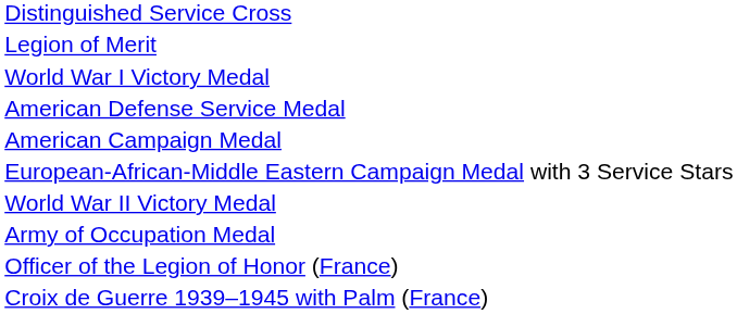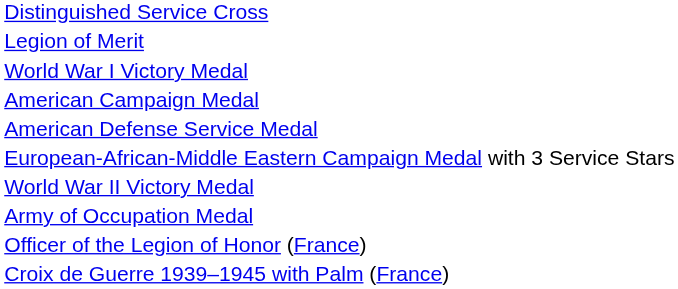 <table>
 <tr>
 <td></td>
 <td><a href='#'>Distinguished Service Cross</a></td>
 </tr>
 <tr>
 <td></td>
 <td><a href='#'>Legion of Merit</a></td>
 </tr>
 <tr>
 <td></td>
 <td><a href='#'>World War I Victory Medal</a></td>
 </tr>
 <tr>
 <td></td>
-<td><a href='#'>American Defense Service Medal</a></td>
+<td><a href='#'>American Campaign Medal</a></td>
 </tr>
 <tr>
 <td></td>
-<td><a href='#'>American Campaign Medal</a></td>
+<td><a href='#'>American Defense Service Medal</a></td>
 </tr>
 <tr>
 <td></td>
 <td><a href='#'>European-African-Middle Eastern Campaign Medal</a> with 3 Service Stars</td>
 </tr>
 <tr>
 <td></td>
 <td><a href='#'>World War II Victory Medal</a></td>
 </tr>
 <tr>
 <td></td>
 <td><a href='#'>Army of Occupation Medal</a></td>
 </tr>
 <tr>
 <td></td>
 <td><a href='#'>Officer of the Legion of Honor</a> (<a href='#'>France</a>)</td>
 </tr>
 <tr>
 <td></td>
 <td><a href='#'>Croix de Guerre 1939–1945 with Palm</a> (<a href='#'>France</a>)</td>
 </tr>
 </table>
